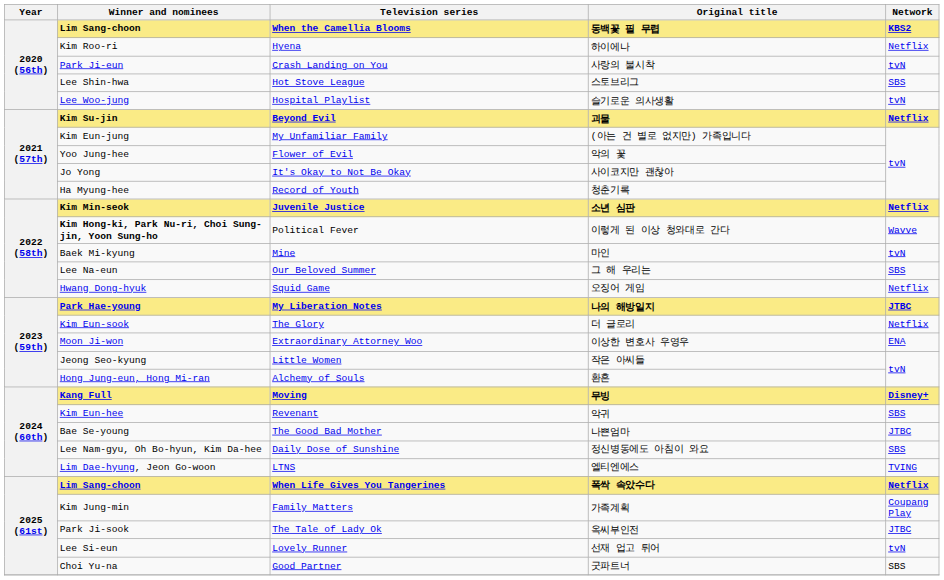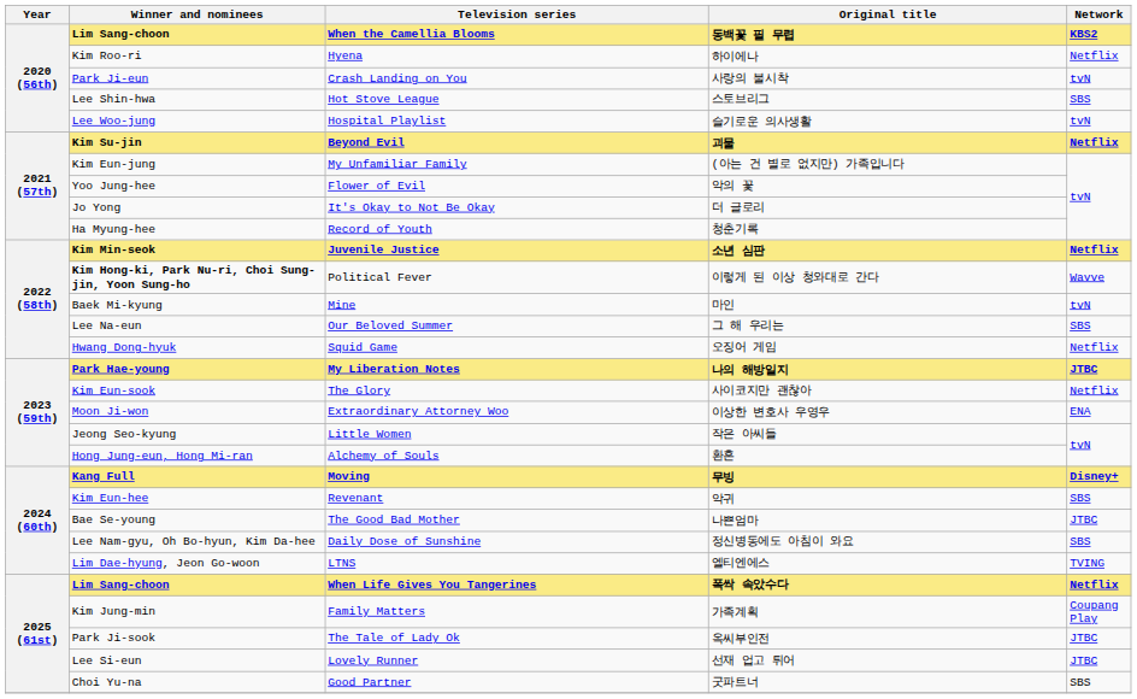 <table class="wikitable" style="width:100%;" cellpadding="6">
 <tr>
 <th style="width:5%;">Year</th>
 <th style="width:20%;">Winner and nominees</th>
 <th style="width:30%;">Television series</th>
 <th style="width:28%;">Original title</th>
 <th style="width:5%;">Network</th>
 </tr>
 <tr>
 <th rowspan="5">2020<br>(<a href='#'>56th</a>)</th>
 <td style="background:#FAEB86;"><strong>Lim Sang-choon </strong></td>
 <td style="background:#FAEB86;"><strong><a href='#'>When the Camellia Blooms</a></strong></td>
 <td style="background:#FAEB86;"><strong>동백꽃 필 무렵</strong></td>
 <td style="background:#FAEB86;"><a href='#'><strong>KBS2</strong></a></td>
 </tr>
 <tr>
 <td>Kim Roo-ri</td>
 <td><a href='#'>Hyena</a></td>
 <td>하이에나</td>
 <td><a href='#'>Netflix</a></td>
 </tr>
 <tr>
 <td><a href='#'>Park Ji-eun</a></td>
 <td><a href='#'>Crash Landing on You</a></td>
 <td>사랑의 불시착</td>
 <td><a href='#'>tvN</a></td>
 </tr>
 <tr>
 <td>Lee Shin-hwa</td>
 <td><a href='#'>Hot Stove League</a></td>
 <td>스토브리그</td>
 <td><a href='#'>SBS</a></td>
 </tr>
 <tr>
 <td><a href='#'>Lee Woo-jung</a></td>
 <td><a href='#'>Hospital Playlist</a></td>
 <td>슬기로운 의사생활</td>
 <td><a href='#'>tvN</a></td>
 </tr>
 <tr>
 <th rowspan="5">2021<br>(<a href='#'>57th</a>)</th>
 <td style="background:#FAEB86;"><strong>Kim Su-jin </strong></td>
 <td style="background:#FAEB86;"><a href='#'><strong>Beyond Evil</strong></a></td>
 <td style="background:#FAEB86;"><strong>괴물</strong></td>
 <td style="background:#FAEB86;"><strong><a href='#'>Netflix</a></strong></td>
 </tr>
 <tr>
 <td>Kim Eun-jung</td>
 <td><a href='#'>My Unfamiliar Family</a></td>
 <td>(아는 건 별로 없지만) 가족입니다</td>
 <td rowspan="4"><a href='#'>tvN</a></td>
 </tr>
 <tr>
 <td>Yoo Jung-hee</td>
 <td><a href='#'>Flower of Evil</a></td>
 <td>악의 꽃</td>
 </tr>
 <tr>
 <td>Jo Yong</td>
 <td><a href='#'>It's Okay to Not Be Okay</a></td>
-<td>사이코지만 괜찮아</td>
+<td>더 글로리</td>
 </tr>
 <tr>
 <td>Ha Myung-hee</td>
 <td><a href='#'>Record of Youth</a></td>
 <td>청춘기록</td>
 </tr>
 <tr>
 <th rowspan="5">2022<br>(<a href='#'>58th</a>)</th>
 <td style="background:#FAEB86;"><strong>Kim Min-seok </strong></td>
 <td style="background:#FAEB86;"><strong><a href='#'>Juvenile Justice</a></strong></td>
 <td style="background:#FAEB86;"><strong>소년 심판</strong></td>
 <td style="background:#FAEB86;"><strong><a href='#'>Netflix</a></strong></td>
 </tr>
 <tr>
 <td><strong>Kim Hong-ki, Park Nu-ri, Choi Sung-jin, Yoon Sung-ho</strong></td>
 <td>Political Fever</td>
 <td>이렇게 된 이상 청와대로 간다</td>
 <td><a href='#'>Wavve</a></td>
 </tr>
 <tr>
 <td>Baek Mi-kyung</td>
 <td><a href='#'>Mine</a></td>
 <td>마인</td>
 <td><a href='#'>tvN</a></td>
 </tr>
 <tr>
 <td>Lee Na-eun</td>
 <td><a href='#'>Our Beloved Summer</a></td>
 <td>그 해 우리는</td>
 <td><a href='#'>SBS</a></td>
 </tr>
 <tr>
 <td><a href='#'>Hwang Dong-hyuk</a></td>
 <td><a href='#'>Squid Game</a></td>
 <td>오징어 게임</td>
 <td><a href='#'>Netflix</a></td>
 </tr>
 <tr>
 <th rowspan="5">2023<br>(<a href='#'>59th</a>)</th>
 <td style="background:#FAEB86;"><strong><a href='#'>Park Hae-young</a></strong> <strong></strong></td>
 <td style="background:#FAEB86;"><strong><a href='#'>My Liberation Notes</a></strong></td>
 <td style="background:#FAEB86;"><strong>나의 해방일지</strong></td>
 <td style="background:#FAEB86;"><strong><a href='#'>JTBC</a></strong></td>
 </tr>
 <tr>
 <td><a href='#'>Kim Eun-sook</a></td>
 <td><a href='#'>The Glory</a></td>
-<td>더 글로리</td>
+<td>사이코지만 괜찮아</td>
 <td><a href='#'>Netflix</a></td>
 </tr>
 <tr>
 <td><a href='#'>Moon Ji-won</a></td>
 <td><a href='#'>Extraordinary Attorney Woo</a></td>
 <td>이상한 변호사 우영우</td>
 <td><a href='#'>ENA</a></td>
 </tr>
 <tr>
 <td>Jeong Seo-kyung</td>
 <td><a href='#'>Little Women</a></td>
 <td>작은 아씨들</td>
 <td rowspan="2"><a href='#'>tvN</a></td>
 </tr>
 <tr>
 <td><a href='#'>Hong Jung-eun, Hong Mi-ran</a></td>
 <td><a href='#'>Alchemy of Souls</a></td>
 <td>환혼</td>
 </tr>
 <tr>
 <th rowspan="5">2024<br>(<a href='#'>60th</a>)</th>
 <td style="background:#FAEB86;"><strong><a href='#'>Kang Full</a></strong> <strong></strong></td>
 <td style="background:#FAEB86;"><strong><a href='#'>Moving</a></strong></td>
 <td style="background:#FAEB86;"><strong>무빙</strong></td>
 <td style="background:#FAEB86;"><strong><a href='#'>Disney+</a></strong></td>
 </tr>
 <tr>
 <td><a href='#'>Kim Eun-hee</a></td>
 <td><a href='#'>Revenant</a></td>
 <td>악귀</td>
 <td><a href='#'>SBS</a></td>
 </tr>
 <tr>
 <td>Bae Se-young</td>
 <td><a href='#'>The Good Bad Mother</a></td>
 <td>나쁜엄마</td>
 <td><a href='#'>JTBC</a></td>
 </tr>
 <tr>
 <td>Lee Nam-gyu, Oh Bo-hyun, Kim Da-hee</td>
 <td><a href='#'>Daily Dose of Sunshine</a></td>
 <td>정신병동에도 아침이 와요</td>
 <td><a href='#'>SBS</a></td>
 </tr>
 <tr>
 <td><a href='#'>Lim Dae-hyung</a>, Jeon Go-woon</td>
 <td><a href='#'>LTNS</a></td>
 <td>엘티엔에스</td>
 <td><a href='#'>TVING</a></td>
 </tr>
 <tr>
 <th rowspan="5">2025<br>(<a href='#'>61st</a>)</th>
 <td style="background:#FAEB86;"><strong><a href='#'>Lim Sang-choon</a></strong> <strong></strong></td>
 <td style="background:#FAEB86;"><strong><a href='#'>When Life Gives You Tangerines</a></strong></td>
 <td style="background:#FAEB86;"><strong>폭싹 속았수다</strong></td>
 <td style="background:#FAEB86;"><strong><a href='#'>Netflix</a></strong></td>
 </tr>
 <tr>
 <td>Kim Jung-min</td>
 <td><a href='#'>Family Matters</a></td>
 <td>가족계획</td>
 <td><a href='#'>Coupang Play</a></td>
 </tr>
 <tr>
 <td>Park Ji-sook</td>
 <td><a href='#'>The Tale of Lady Ok</a></td>
 <td>옥씨부인전</td>
 <td><a href='#'>JTBC</a></td>
 </tr>
 <tr>
 <td>Lee Si-eun</td>
 <td><a href='#'>Lovely Runner</a></td>
 <td>선재 업고 튀어</td>
-<td><a href='#'>tvN</a></td>
+<td><a href='#'>JTBC</a></td>
 </tr>
 <tr>
 <td>Choi Yu-na</td>
 <td><a href='#'>Good Partner</a></td>
 <td>굿파트너</td>
 <td>SBS</td>
 </tr>
 <tr>
 </tr>
 </table>
